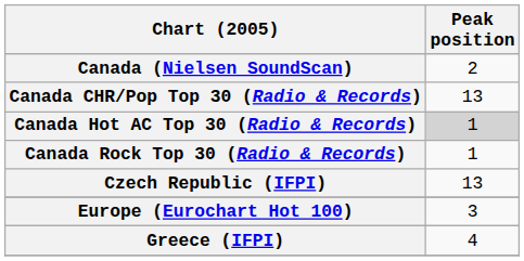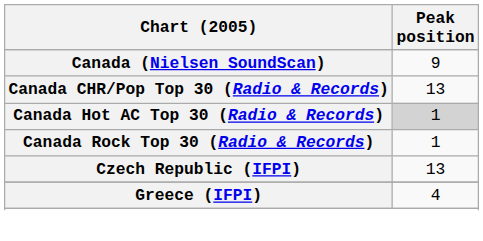 <table class="wikitable sortable plainrowheaders" style="text-align:center">
 <tr>
 <th scope="col">Chart (2005)</th>
 <th scope="col">Peak<br>position</th>
 </tr>
 <tr>
 </tr>
 <tr>
 </tr>
 <tr>
 </tr>
 <tr>
 </tr>
 <tr>
 <th scope="row">Canada (<a href='#'>Nielsen SoundScan</a>)</th>
-<td>2</td>
+<td>9</td>
 </tr>
 <tr>
 <th scope="row">Canada CHR/Pop Top 30 (<em><a href='#'>Radio & Records</a></em>)</th>
 <td>13</td>
 </tr>
 <tr>
 <th scope="row">Canada Hot AC Top 30 (<em><a href='#'>Radio & Records</a></em>)</th>
 <td style="background: lightgrey;">1</td>
 </tr>
 <tr>
 <th scope="row">Canada Rock Top 30 (<em><a href='#'>Radio & Records</a></em>)</th>
 <td>1</td>
 </tr>
 <tr>
 <th scope="row">Czech Republic (<a href='#'>IFPI</a>)</th>
 <td>13</td>
 </tr>
 <tr>
-</tr>
-<tr>
-<th scope="row">Europe (<a href='#'>Eurochart Hot 100</a>)</th>
-<td>3</td>
 </tr>
 <tr>
 </tr>
 <tr>
 </tr>
 <tr>
 </tr>
 <tr>
 <th scope="row">Greece (<a href='#'>IFPI</a>)</th>
 <td>4</td>
 </tr>
 <tr>
 </tr>
 <tr>
 </tr>
 <tr>
 </tr>
 <tr>
 </tr>
 <tr>
 </tr>
 <tr>
 </tr>
 <tr>
 </tr>
 <tr>
 </tr>
 <tr>
 </tr>
 <tr>
 </tr>
 <tr>
 </tr>
 <tr>
 </tr>
 <tr>
 </tr>
 <tr>
 </tr>
 <tr>
 </tr>
 <tr>
 </tr>
 <tr>
 </tr>
 </table>
